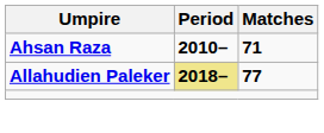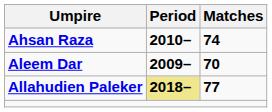 <table class=wikitable>
 <tr>
 <th>Umpire</th>
 <th>Period</th>
 <th>Matches</th>
 </tr>
 <tr>
 <td> <strong><a href='#'>Ahsan Raza</a></strong></td>
 <td><strong>2010–</strong></td>
-<td><strong>71</strong></td>
+<td><strong>74</strong></td>
+</tr>
+<tr>
+<td> <strong><a href='#'>Aleem Dar</a></strong></td>
+<td><strong>2009–</strong></td>
+<td><strong>70</strong></td>
 </tr>
 <tr>
 <td> <strong><a href='#'>Allahudien Paleker</a></strong></td>
 <td style="background: khaki;"><strong>2018–</strong></td>
 <td><strong>77</strong></td>
 </tr>
 <tr>
 <td colspan=3></td>
 </tr>
 </table>
